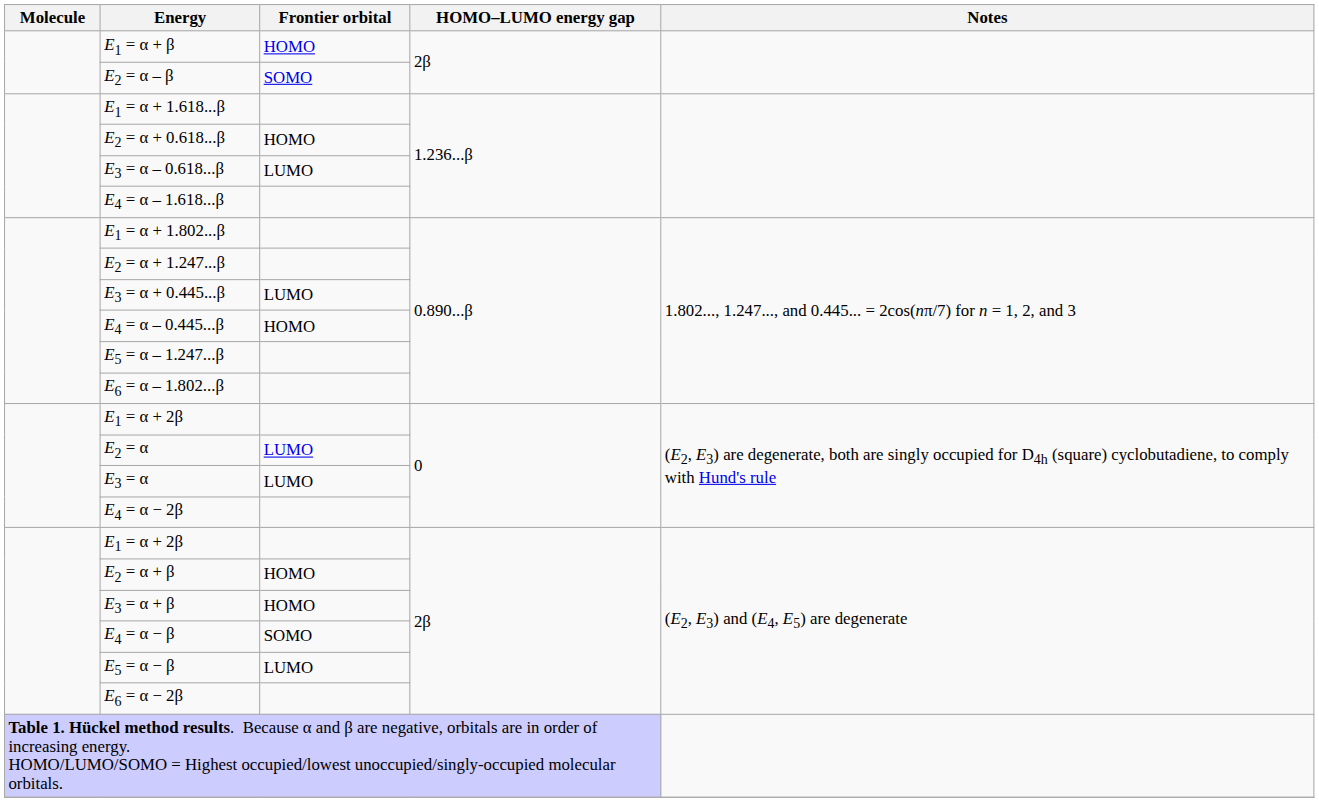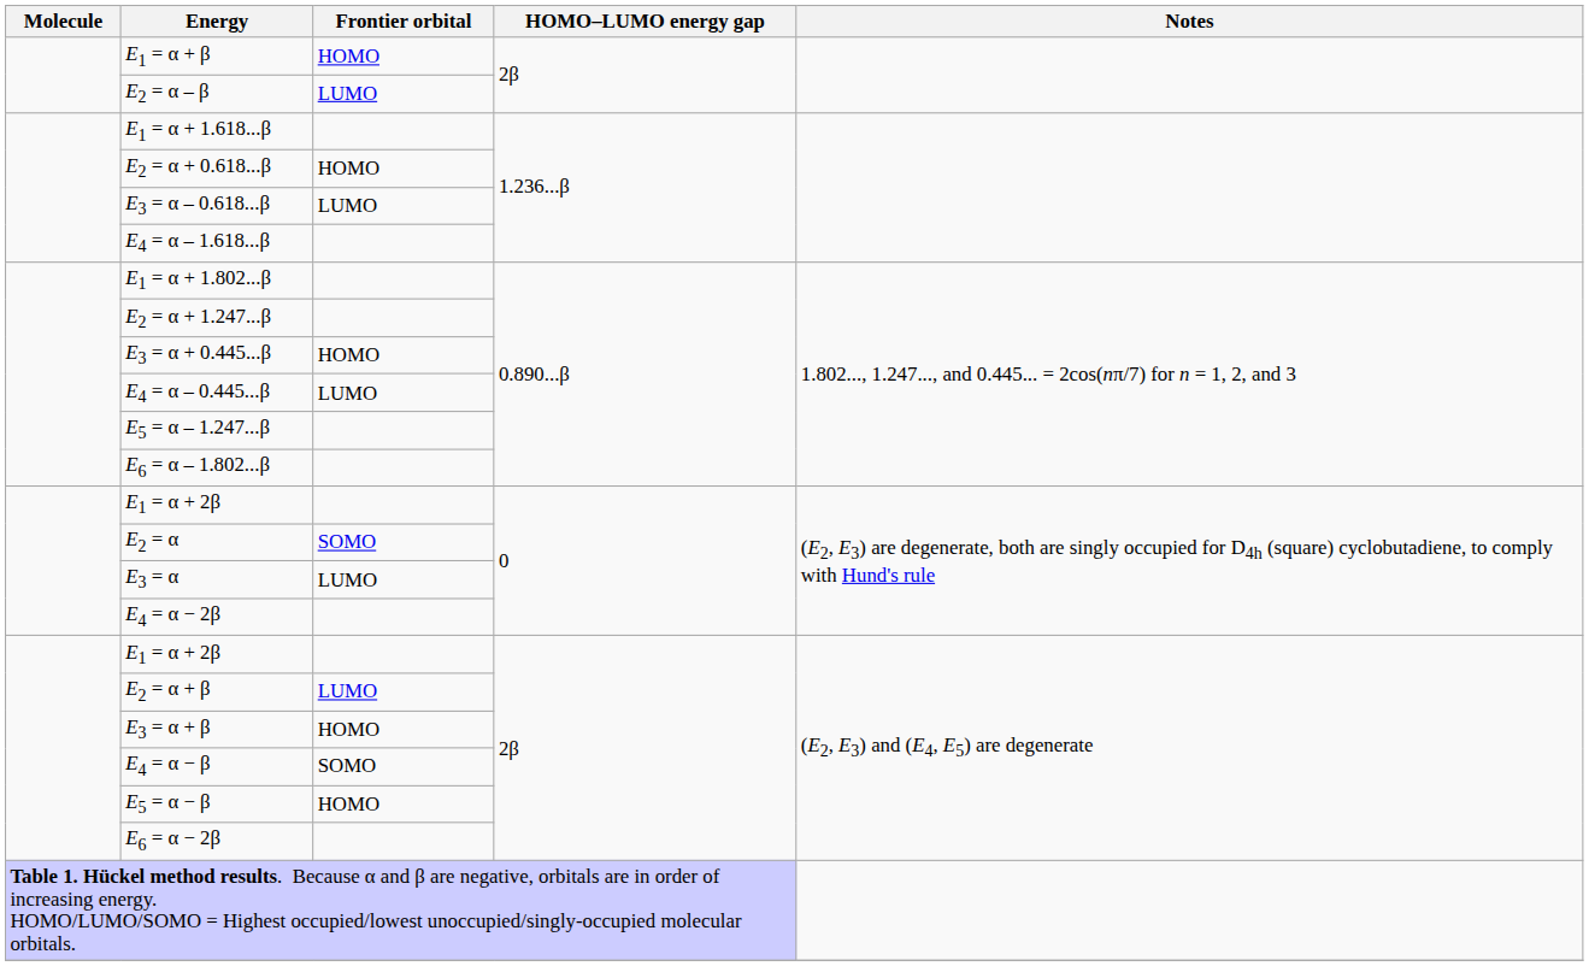 <table align="center"  class="wikitable">
 <tr>
 <th>Molecule</th>
 <th>Energy</th>
 <th>Frontier orbital</th>
 <th>HOMO–LUMO energy gap</th>
 <th>Notes</th>
 </tr>
 <tr>
 <td rowspan="2"></td>
 <td><em>E</em><sub>1</sub> = α + β</td>
 <td><a href='#'>HOMO</a></td>
 <td rowspan="2">2β</td>
 <td rowspan="2"></td>
 </tr>
 <tr>
 <td><em>E</em><sub>2</sub> = α – β</td>
-<td><a href='#'>SOMO</a></td>
+<td><a href='#'>LUMO</a></td>
 </tr>
 <tr>
 <td rowspan="4"></td>
 <td><em>E</em><sub>1</sub> = α + 1.618...β</td>
 <td></td>
 <td rowspan="4">1.236...β</td>
 <td rowspan="4"></td>
 </tr>
 <tr>
 <td><em>E</em><sub>2</sub> = α + 0.618...β</td>
 <td>HOMO</td>
 </tr>
 <tr>
 <td><em>E</em><sub>3</sub> = α – 0.618...β</td>
 <td>LUMO</td>
 </tr>
 <tr>
 <td><em>E</em><sub>4</sub> = α – 1.618...β</td>
 <td></td>
 </tr>
 <tr>
 <td rowspan="6"></td>
 <td><em>E</em><sub>1</sub> = α + 1.802...β</td>
 <td></td>
 <td rowspan="6">0.890...β</td>
 <td rowspan="6">1.802..., 1.247..., and 0.445... =  2cos(<em>n</em>π/7) for <em>n</em> = 1, 2, and 3<br></td>
 </tr>
 <tr>
 <td><em>E</em><sub>2</sub> = α + 1.247...β</td>
 <td></td>
 </tr>
 <tr>
 <td><em>E</em><sub>3</sub> = α + 0.445...β</td>
-<td>LUMO</td>
+<td>HOMO</td>
 </tr>
 <tr>
 <td><em>E</em><sub>4</sub> = α – 0.445...β</td>
-<td>HOMO</td>
+<td>LUMO</td>
 </tr>
 <tr>
 <td><em>E</em><sub>5</sub> = α – 1.247...β</td>
 <td></td>
 </tr>
 <tr>
 <td><em>E</em><sub>6</sub> = α – 1.802...β</td>
 <td></td>
 </tr>
 <tr>
 <td rowspan="4"></td>
 <td><em>E</em><sub>1</sub> = α + 2β</td>
 <td></td>
 <td rowspan="4">0</td>
 <td rowspan="4">(<em>E</em><sub>2</sub>, <em>E</em><sub>3</sub>) are degenerate, both are singly occupied for D<sub>4h</sub> (square) cyclobutadiene, to comply with <a href='#'>Hund's rule</a></td>
 </tr>
 <tr>
 <td><em>E</em><sub>2</sub> = α</td>
-<td><a href='#'>LUMO</a></td>
+<td><a href='#'>SOMO</a></td>
 </tr>
 <tr>
 <td><em>E</em><sub>3</sub> = α</td>
 <td>LUMO</td>
 </tr>
 <tr>
 <td><em>E</em><sub>4</sub> = α − 2β</td>
 <td></td>
 </tr>
 <tr>
 <td rowspan="6"></td>
 <td><em>E</em><sub>1</sub> = α + 2β</td>
 <td></td>
 <td rowspan="6">2β</td>
 <td rowspan="6">(<em>E</em><sub>2</sub>, <em>E</em><sub>3</sub>) and (<em>E</em><sub>4</sub>, <em>E</em><sub>5</sub>) are degenerate</td>
 </tr>
 <tr>
 <td><em>E</em><sub>2</sub> = α + β</td>
-<td>HOMO</td>
+<td><a href='#'>LUMO</a></td>
 </tr>
 <tr>
 <td><em>E</em><sub>3</sub> = α + β</td>
 <td>HOMO</td>
 </tr>
 <tr>
 <td><em>E</em><sub>4</sub> = α − β</td>
 <td>SOMO</td>
 </tr>
 <tr>
 <td><em>E</em><sub>5</sub> = α − β</td>
-<td>LUMO</td>
+<td>HOMO</td>
 </tr>
 <tr>
 <td><em>E</em><sub>6</sub> = α − 2β</td>
 <td></td>
 </tr>
 <tr>
 <td colspan="4" style="background: #ccccff;" align="left"><strong>Table 1. Hückel method results</strong>.  Because α and β are negative, orbitals are in order of increasing energy.<br>HOMO/LUMO/SOMO = Highest occupied/lowest unoccupied/singly-occupied molecular orbitals.</td>
 <td></td>
 </tr>
 <tr>
 </tr>
 </table>
